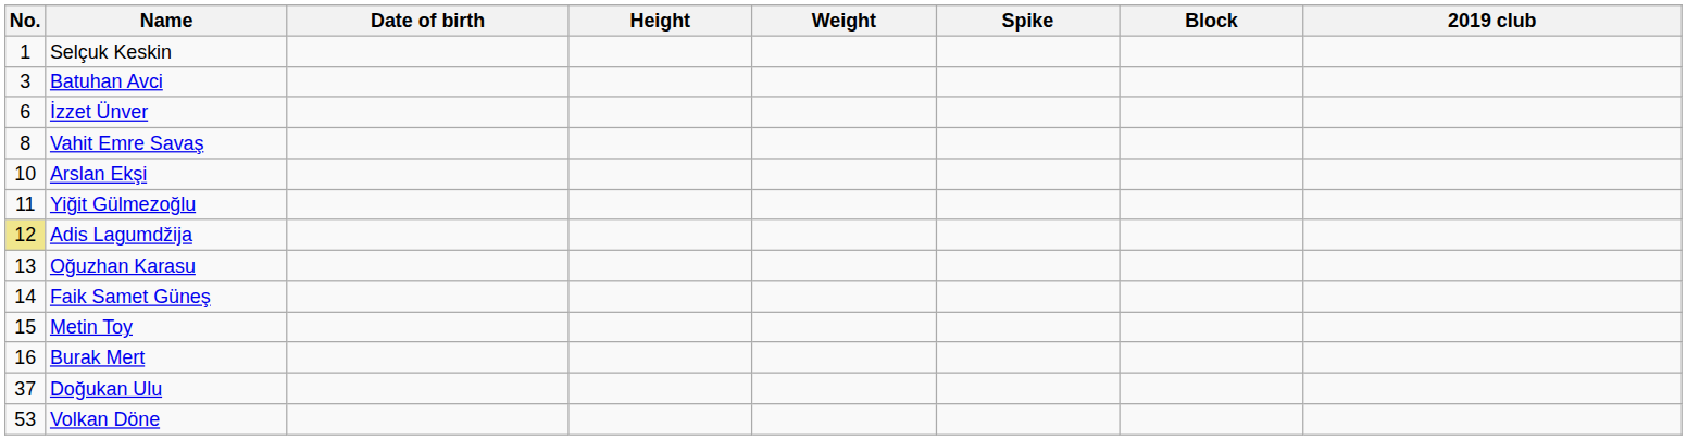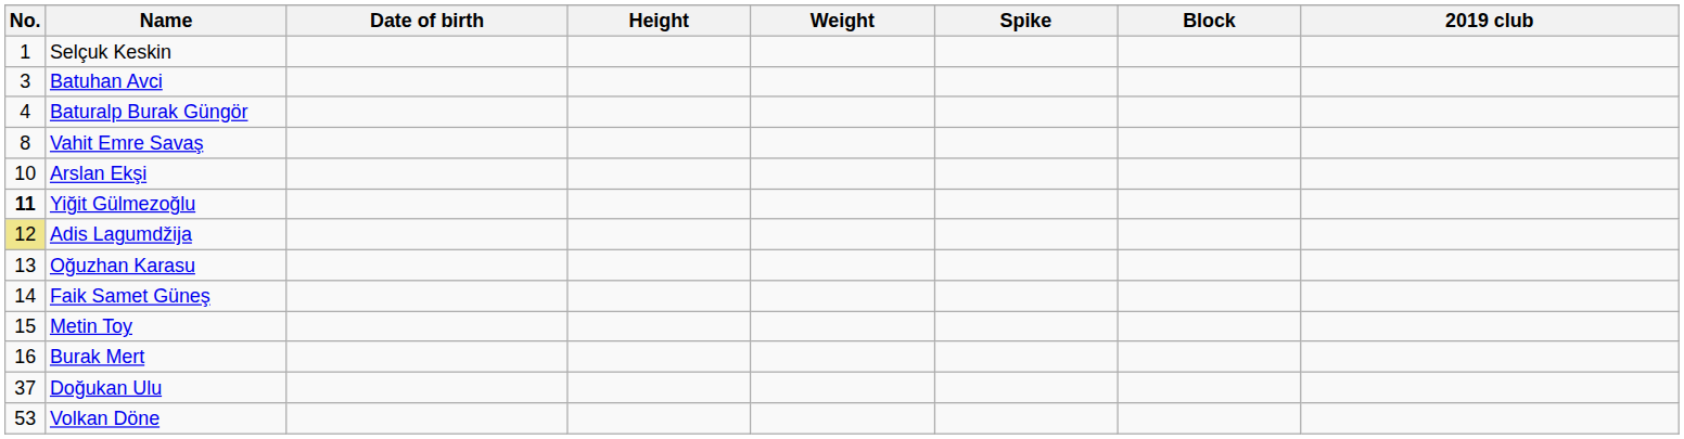 <table class="wikitable sortable" style="font-size:90%; text-align:center;">
 <tr>
 </tr>
 <tr>
 <th>No.</th>
 <th style="width:12em">Name</th>
 <th style="width:14em">Date of birth</th>
 <th style="width:9em">Height</th>
 <th style="width:9em">Weight</th>
 <th style="width:9em">Spike</th>
 <th style="width:9em">Block</th>
 <th style="width:19em">2019 club</th>
 </tr>
 <tr>
 <td>1</td>
 <td align=left>Selçuk Keskin</td>
 <td></td>
 <td></td>
 <td></td>
 <td></td>
 <td></td>
 <td></td>
 </tr>
 <tr>
 <td>3</td>
 <td align=left><a href='#'>Batuhan Avci</a></td>
 <td></td>
 <td></td>
 <td></td>
 <td></td>
 <td></td>
 <td></td>
 </tr>
 <tr>
-<td>6</td>
-<td align=left><a href='#'>İzzet Ünver</a></td>
+<td>4</td>
+<td align=left><a href='#'>Baturalp Burak Güngör</a></td>
 <td></td>
 <td></td>
 <td></td>
 <td></td>
 <td></td>
 <td></td>
 </tr>
 <tr>
 <td>8</td>
 <td align=left><a href='#'>Vahit Emre Savaş</a></td>
 <td></td>
 <td></td>
 <td></td>
 <td></td>
 <td></td>
 <td></td>
 </tr>
 <tr>
 <td>10</td>
 <td align=left><a href='#'>Arslan Ekşi</a></td>
 <td></td>
 <td></td>
 <td></td>
 <td></td>
 <td></td>
 <td></td>
 </tr>
 <tr>
-<td>11</td>
+<td><strong>11</strong></td>
 <td align=left><a href='#'>Yiğit Gülmezoğlu</a></td>
 <td></td>
 <td></td>
 <td></td>
 <td></td>
 <td></td>
 <td></td>
 </tr>
 <tr>
 <td style="background: khaki;">12</td>
 <td align=left><a href='#'>Adis Lagumdžija</a></td>
 <td></td>
 <td></td>
 <td></td>
 <td></td>
 <td></td>
 <td></td>
 </tr>
 <tr>
 <td>13</td>
 <td align=left><a href='#'>Oğuzhan Karasu</a></td>
 <td></td>
 <td></td>
 <td></td>
 <td></td>
 <td></td>
 <td></td>
 </tr>
 <tr>
 <td>14</td>
 <td align=left><a href='#'>Faik Samet Güneş</a></td>
 <td></td>
 <td></td>
 <td></td>
 <td></td>
 <td></td>
 <td></td>
 </tr>
 <tr>
 <td>15</td>
 <td align=left><a href='#'>Metin Toy</a></td>
 <td></td>
 <td></td>
 <td></td>
 <td></td>
 <td></td>
 <td></td>
 </tr>
 <tr>
 <td>16</td>
 <td align=left><a href='#'>Burak Mert</a></td>
 <td></td>
 <td></td>
 <td></td>
 <td></td>
 <td></td>
 <td></td>
 </tr>
 <tr>
 <td>37</td>
 <td align=left><a href='#'>Doğukan Ulu</a></td>
 <td></td>
 <td></td>
 <td></td>
 <td></td>
 <td></td>
 <td></td>
 </tr>
 <tr>
 <td>53</td>
 <td align=left><a href='#'>Volkan Döne</a></td>
 <td></td>
 <td></td>
 <td></td>
 <td></td>
 <td></td>
 <td></td>
 </tr>
 </table>
